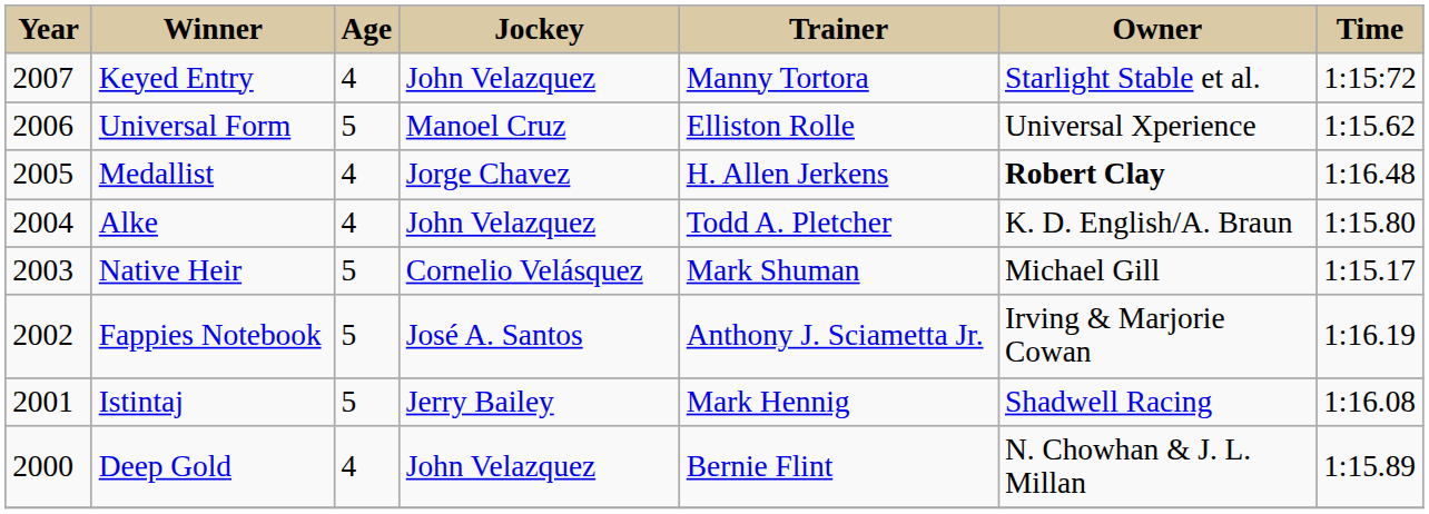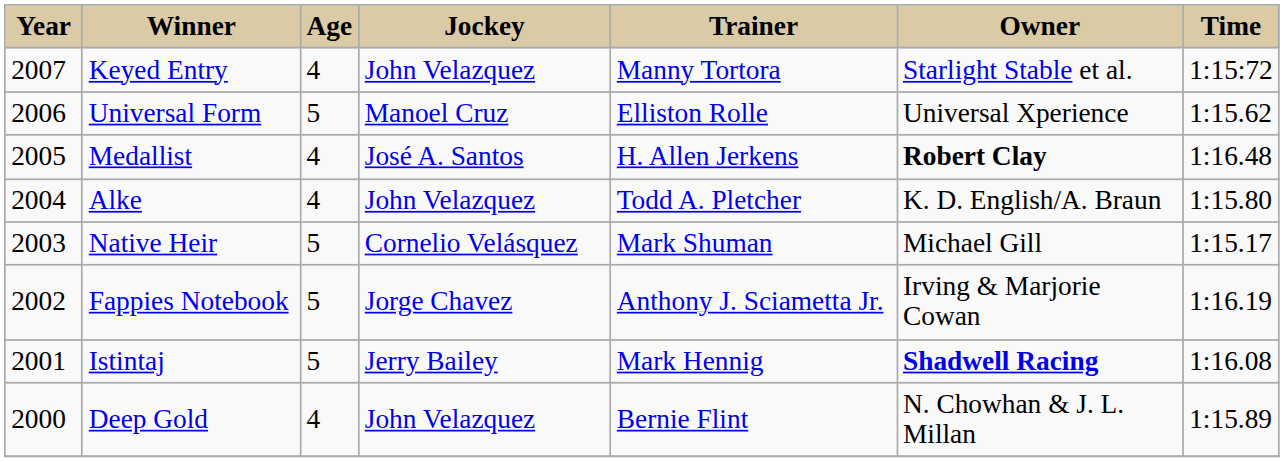 <table class="wikitable sortable">
 <tr>
 <th style="background-color:#DACAA5; width:38px">Year<br></th>
 <th style="background-color:#DACAA5; width:120px">Winner<br></th>
 <th style="background-color:#DACAA5">Age<br></th>
 <th style="background-color:#DACAA5; width:140px">Jockey<br></th>
 <th style="background-color:#DACAA5; width:160px">Trainer<br></th>
 <th style="background-color:#DACAA5; width:160px">Owner<br></th>
 <th style="background-color:#DACAA5">Time</th>
 </tr>
 <tr>
 <td>2007</td>
 <td><a href='#'>Keyed Entry</a></td>
 <td>4</td>
 <td><a href='#'>John Velazquez</a></td>
 <td><a href='#'>Manny Tortora</a></td>
 <td><a href='#'>Starlight Stable</a> et al.</td>
 <td>1:15:72</td>
 </tr>
 <tr>
 <td>2006</td>
 <td><a href='#'>Universal Form</a></td>
 <td>5</td>
 <td><a href='#'>Manoel Cruz</a></td>
 <td><a href='#'>Elliston Rolle</a></td>
 <td>Universal Xperience</td>
 <td>1:15.62</td>
 </tr>
 <tr>
 <td>2005</td>
 <td><a href='#'>Medallist</a></td>
 <td>4</td>
-<td><a href='#'>Jorge Chavez</a></td>
+<td><a href='#'>José A. Santos</a></td>
 <td><a href='#'>H. Allen Jerkens</a></td>
 <td><strong>Robert Clay</strong></td>
 <td>1:16.48</td>
 </tr>
 <tr>
 <td>2004</td>
 <td><a href='#'>Alke</a></td>
 <td>4</td>
 <td><a href='#'>John Velazquez</a></td>
 <td><a href='#'>Todd A. Pletcher</a></td>
 <td>K. D. English/A. Braun</td>
 <td>1:15.80</td>
 </tr>
 <tr>
 <td>2003</td>
 <td><a href='#'>Native Heir</a></td>
 <td>5</td>
 <td><a href='#'>Cornelio Velásquez</a></td>
 <td><a href='#'>Mark Shuman</a></td>
 <td>Michael Gill</td>
 <td>1:15.17</td>
 </tr>
 <tr>
 <td>2002</td>
 <td><a href='#'>Fappies Notebook</a></td>
 <td>5</td>
-<td><a href='#'>José A. Santos</a></td>
+<td><a href='#'>Jorge Chavez</a></td>
 <td><a href='#'>Anthony J. Sciametta Jr.</a></td>
 <td>Irving & Marjorie Cowan</td>
 <td>1:16.19</td>
 </tr>
 <tr>
 <td>2001</td>
 <td><a href='#'>Istintaj</a></td>
 <td>5</td>
 <td><a href='#'>Jerry Bailey</a></td>
 <td><a href='#'>Mark Hennig</a></td>
-<td><a href='#'>Shadwell Racing</a></td>
+<td><strong><a href='#'>Shadwell Racing</a></strong></td>
 <td>1:16.08</td>
 </tr>
 <tr>
 <td>2000</td>
 <td><a href='#'>Deep Gold</a></td>
 <td>4</td>
 <td><a href='#'>John Velazquez</a></td>
 <td><a href='#'>Bernie Flint</a></td>
 <td>N. Chowhan & J. L. Millan</td>
 <td>1:15.89</td>
 </tr>
 <tr>
 </tr>
 </table>
